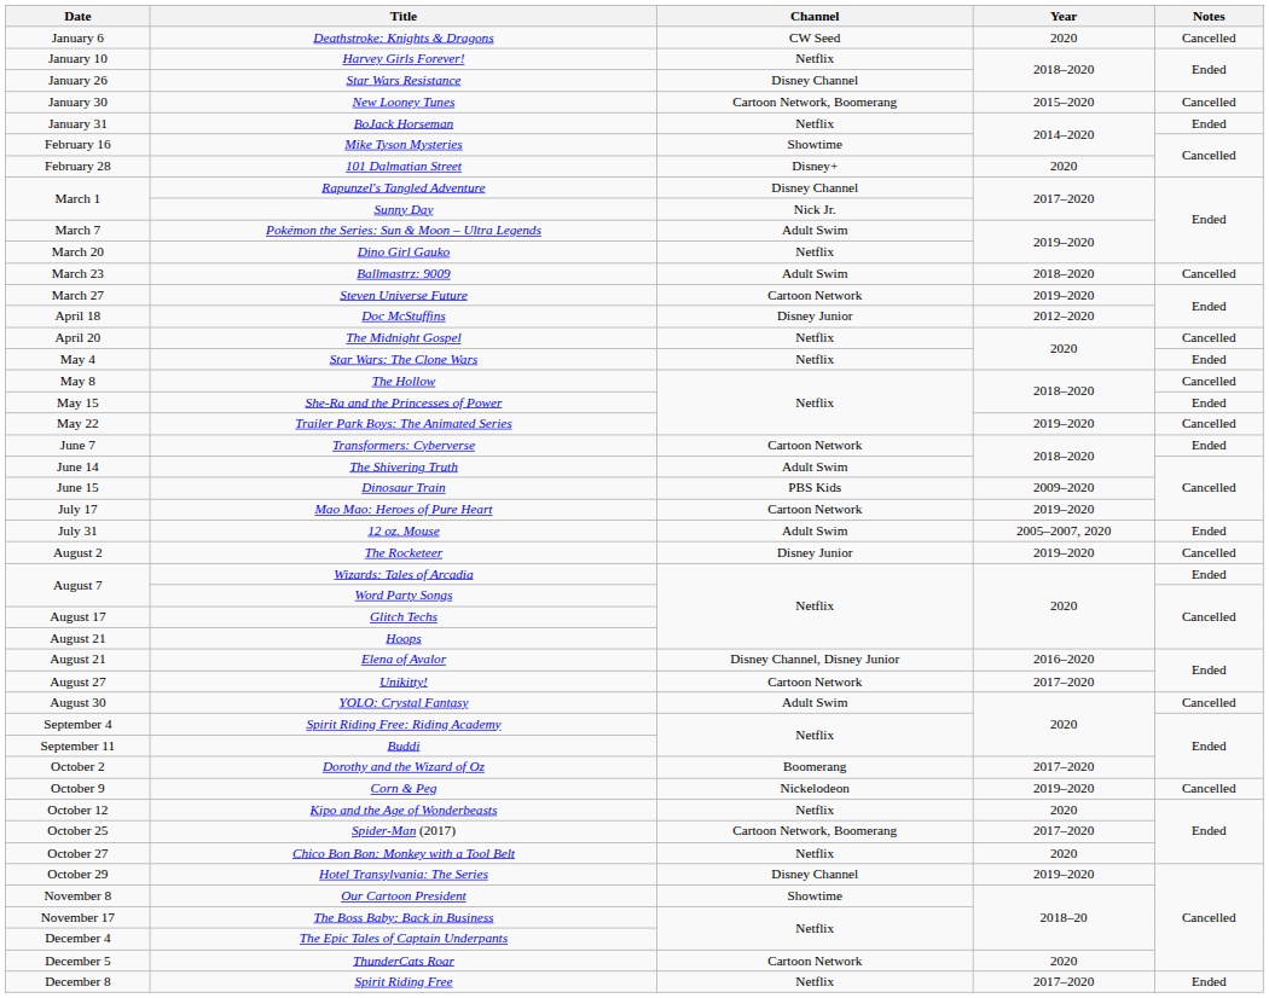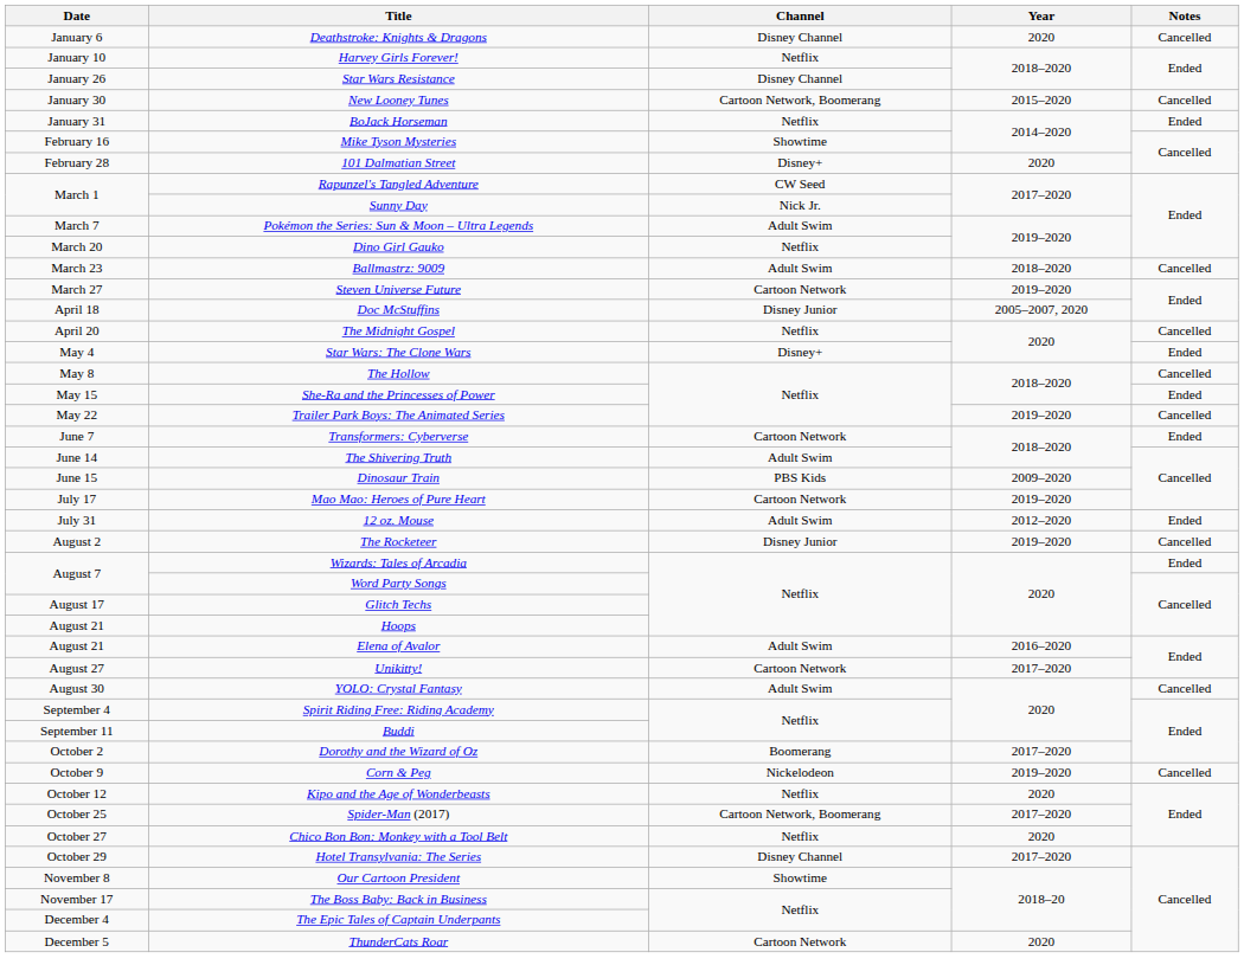 <table class="wikitable sortable" width="75%" style="text-align: center">
 <tr>
 <th scope="col">Date</th>
 <th scope="col">Title</th>
 <th scope="col">Channel</th>
 <th scope="col">Year</th>
 <th scope="col">Notes</th>
 </tr>
 <tr>
 <td>January 6</td>
 <td><em><a href='#'>Deathstroke: Knights & Dragons</a></em></td>
-<td>CW Seed</td>
+<td>Disney Channel</td>
 <td>2020</td>
 <td>Cancelled</td>
 </tr>
 <tr>
 <td>January 10</td>
 <td><em><a href='#'>Harvey Girls Forever!</a></em></td>
 <td>Netflix</td>
 <td rowspan="2">2018–2020</td>
 <td rowspan="2">Ended</td>
 </tr>
 <tr>
 <td>January 26</td>
 <td><em><a href='#'>Star Wars Resistance</a></em></td>
 <td>Disney Channel</td>
 </tr>
 <tr>
 <td>January 30</td>
 <td><em><a href='#'>New Looney Tunes</a></em></td>
 <td>Cartoon Network, Boomerang</td>
 <td>2015–2020</td>
 <td>Cancelled</td>
 </tr>
 <tr>
 <td>January 31</td>
 <td><em><a href='#'>BoJack Horseman</a></em></td>
 <td>Netflix</td>
 <td rowspan=2>2014–2020</td>
 <td>Ended</td>
 </tr>
 <tr>
 <td>February 16</td>
 <td><em><a href='#'>Mike Tyson Mysteries</a></em></td>
 <td>Showtime</td>
 <td rowspan="2">Cancelled</td>
 </tr>
 <tr>
 <td>February 28</td>
 <td><em><a href='#'>101 Dalmatian Street</a></em></td>
 <td>Disney+</td>
 <td>2020</td>
 </tr>
 <tr>
 <td rowspan=2>March 1</td>
 <td><em><a href='#'>Rapunzel's Tangled Adventure</a></em></td>
-<td>Disney Channel</td>
+<td>CW Seed</td>
 <td rowspan="2">2017–2020</td>
 <td rowspan="4">Ended</td>
 </tr>
 <tr>
 <td><em><a href='#'>Sunny Day</a></em></td>
 <td>Nick Jr.</td>
 </tr>
 <tr>
 <td>March 7</td>
 <td><em><a href='#'>Pokémon the Series: Sun & Moon – Ultra Legends</a></em></td>
 <td>Adult Swim</td>
 <td rowspan="2">2019–2020</td>
 </tr>
 <tr>
 <td>March 20</td>
 <td><em><a href='#'>Dino Girl Gauko</a></em></td>
 <td>Netflix</td>
 </tr>
 <tr>
 <td>March 23</td>
 <td><em><a href='#'>Ballmastrz: 9009</a></em></td>
 <td>Adult Swim</td>
 <td>2018–2020</td>
 <td>Cancelled</td>
 </tr>
 <tr>
 <td>March 27</td>
 <td><em><a href='#'>Steven Universe Future</a></em></td>
 <td>Cartoon Network</td>
 <td>2019–2020</td>
 <td rowspan="2">Ended</td>
 </tr>
 <tr>
 <td>April 18</td>
 <td><em><a href='#'>Doc McStuffins</a></em></td>
 <td>Disney Junior</td>
-<td>2012–2020</td>
+<td>2005–2007, 2020</td>
 </tr>
 <tr>
 <td>April 20</td>
 <td><em><a href='#'>The Midnight Gospel</a></em></td>
 <td>Netflix</td>
 <td rowspan="2">2020</td>
 <td>Cancelled</td>
 </tr>
 <tr>
 <td>May 4</td>
 <td><em><a href='#'>Star Wars: The Clone Wars</a></em></td>
-<td>Netflix</td>
+<td>Disney+</td>
 <td>Ended</td>
 </tr>
 <tr>
 <td>May 8</td>
 <td><em><a href='#'>The Hollow</a></em></td>
 <td rowspan="3">Netflix</td>
 <td rowspan="2">2018–2020</td>
 <td>Cancelled</td>
 </tr>
 <tr>
 <td>May 15</td>
 <td><em><a href='#'>She-Ra and the Princesses of Power</a></em></td>
 <td>Ended</td>
 </tr>
 <tr>
 <td>May 22</td>
 <td><em><a href='#'>Trailer Park Boys: The Animated Series</a></em></td>
 <td>2019–2020</td>
 <td>Cancelled</td>
 </tr>
 <tr>
 <td>June 7</td>
 <td><em><a href='#'>Transformers: Cyberverse</a></em></td>
 <td>Cartoon Network</td>
 <td rowspan=2>2018–2020</td>
 <td>Ended</td>
 </tr>
 <tr>
 <td>June 14</td>
 <td><em><a href='#'>The Shivering Truth</a></em></td>
 <td>Adult Swim</td>
 <td rowspan=3>Cancelled</td>
 </tr>
 <tr>
 <td>June 15</td>
 <td><em><a href='#'>Dinosaur Train</a></em></td>
 <td>PBS Kids</td>
 <td>2009–2020</td>
 </tr>
 <tr>
 <td>July 17</td>
 <td><em><a href='#'>Mao Mao: Heroes of Pure Heart</a></em></td>
 <td>Cartoon Network</td>
 <td>2019–2020</td>
 </tr>
 <tr>
 <td>July 31</td>
 <td><em><a href='#'>12 oz. Mouse</a></em></td>
 <td>Adult Swim</td>
-<td>2005–2007, 2020</td>
+<td>2012–2020</td>
 <td>Ended</td>
 </tr>
 <tr>
 <td>August 2</td>
 <td><em><a href='#'>The Rocketeer</a></em></td>
 <td>Disney Junior</td>
 <td>2019–2020</td>
 <td>Cancelled</td>
 </tr>
 <tr>
 <td rowspan="2">August 7</td>
 <td><em><a href='#'>Wizards: Tales of Arcadia</a></em></td>
 <td rowspan="4">Netflix</td>
 <td rowspan="4">2020</td>
 <td>Ended</td>
 </tr>
 <tr>
 <td><em><a href='#'>Word Party Songs</a></em></td>
 <td rowspan="3">Cancelled</td>
 </tr>
 <tr>
 <td>August 17</td>
 <td><em><a href='#'>Glitch Techs</a></em></td>
 </tr>
 <tr>
 <td>August 21</td>
 <td><em><a href='#'>Hoops</a></em></td>
 </tr>
 <tr>
 <td>August 21</td>
 <td><em><a href='#'>Elena of Avalor</a></em></td>
-<td>Disney Channel, Disney Junior</td>
+<td>Adult Swim</td>
 <td>2016–2020</td>
 <td rowspan="2">Ended</td>
 </tr>
 <tr>
 <td>August 27</td>
 <td><em><a href='#'>Unikitty!</a></em></td>
 <td>Cartoon Network</td>
 <td>2017–2020</td>
 </tr>
 <tr>
 <td>August 30</td>
 <td><em><a href='#'>YOLO: Crystal Fantasy</a></em></td>
 <td>Adult Swim</td>
 <td rowspan=3>2020</td>
 <td>Cancelled</td>
 </tr>
 <tr>
 <td>September 4</td>
 <td><em><a href='#'>Spirit Riding Free: Riding Academy</a></em></td>
 <td rowspan="2">Netflix</td>
 <td rowspan=3>Ended</td>
 </tr>
 <tr>
 <td>September 11</td>
 <td><em><a href='#'>Buddi</a></em></td>
 </tr>
 <tr>
 <td>October 2</td>
 <td><em><a href='#'>Dorothy and the Wizard of Oz</a></em></td>
 <td>Boomerang</td>
 <td>2017–2020</td>
 </tr>
 <tr>
 <td>October 9</td>
 <td><em><a href='#'>Corn & Peg</a></em></td>
 <td>Nickelodeon</td>
 <td>2019–2020</td>
 <td>Cancelled</td>
 </tr>
 <tr>
 <td>October 12</td>
 <td><em><a href='#'>Kipo and the Age of Wonderbeasts</a></em></td>
 <td>Netflix</td>
 <td>2020</td>
 <td rowspan="3">Ended</td>
 </tr>
 <tr>
 <td>October 25</td>
 <td><em><a href='#'>Spider-Man</a></em> (2017)</td>
 <td>Cartoon Network, Boomerang</td>
 <td>2017–2020</td>
 </tr>
 <tr>
 <td>October 27</td>
 <td><em><a href='#'>Chico Bon Bon: Monkey with a Tool Belt</a></em></td>
 <td>Netflix</td>
 <td>2020</td>
 </tr>
 <tr>
 <td>October 29</td>
 <td><em><a href='#'>Hotel Transylvania: The Series</a></em></td>
 <td>Disney Channel</td>
-<td>2019–2020</td>
+<td>2017–2020</td>
 <td rowspan="5">Cancelled</td>
 </tr>
 <tr>
 <td>November 8</td>
 <td><em><a href='#'>Our Cartoon President</a></em></td>
 <td>Showtime</td>
 <td rowspan="3">2018–20</td>
 </tr>
 <tr>
 <td>November 17</td>
 <td><em><a href='#'>The Boss Baby: Back in Business</a></em></td>
 <td rowspan="2">Netflix</td>
 </tr>
 <tr>
 <td>December 4</td>
 <td><em><a href='#'>The Epic Tales of Captain Underpants</a></em></td>
 </tr>
 <tr>
 <td>December 5</td>
 <td><em><a href='#'>ThunderCats Roar</a></em></td>
 <td>Cartoon Network</td>
 <td>2020</td>
 </tr>
-<tr>
-<td>December 8</td>
-<td><em><a href='#'>Spirit Riding Free</a></em></td>
-<td>Netflix</td>
-<td>2017–2020</td>
-<td>Ended</td>
-</tr>
 </table>
